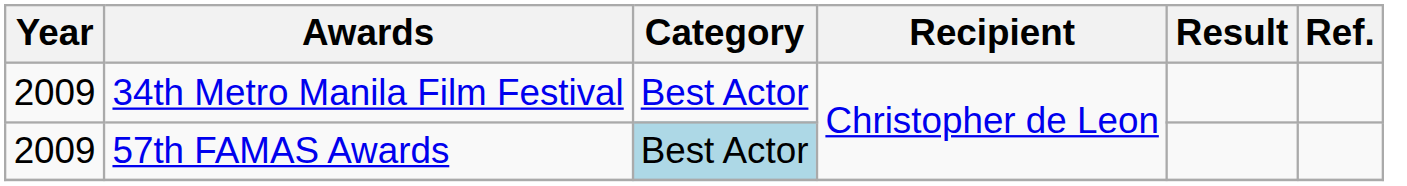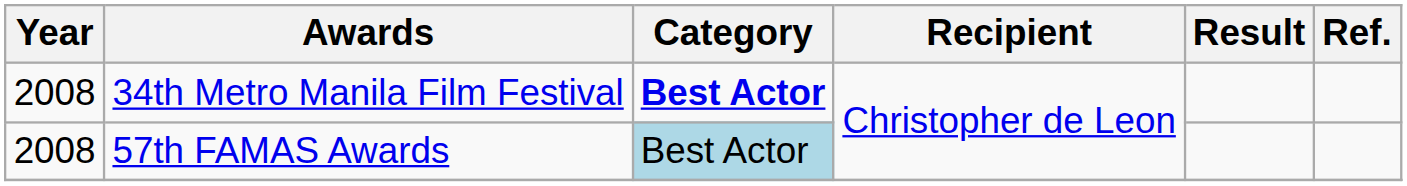 <table class="wikitable">
 <tr>
 <th>Year</th>
 <th>Awards</th>
 <th>Category</th>
 <th>Recipient</th>
 <th>Result</th>
 <th>Ref.</th>
 </tr>
 <tr>
-<td>2009</td>
+<td>2008</td>
 <td><a href='#'>34th Metro Manila Film Festival</a></td>
-<td><a href='#'>Best Actor</a></td>
+<td><strong><a href='#'>Best Actor</a></strong></td>
 <td rowspan="2"><a href='#'>Christopher de Leon</a></td>
 <td></td>
 <td></td>
 </tr>
 <tr>
-<td>2009</td>
+<td>2008</td>
 <td><a href='#'>57th FAMAS Awards</a></td>
 <td style="background: lightblue;">Best Actor</td>
 <td></td>
 <td></td>
 </tr>
 <tr>
 </tr>
 </table>
